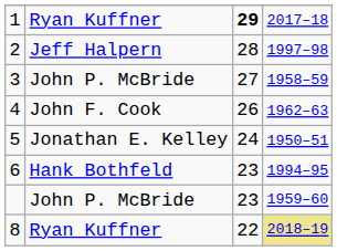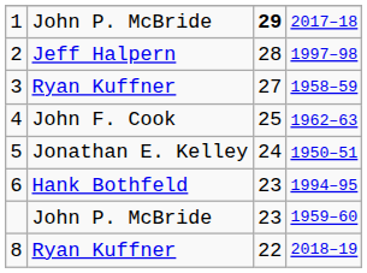 <table class="wikitable">
 <tr>
 </tr>
 <tr>
 <td>1</td>
-<td><a href='#'>Ryan Kuffner</a></td>
+<td>John P. McBride</td>
 <td><strong>29</strong></td>
 <td style="font-size:80%;"><a href='#'>2017–18</a></td>
 </tr>
 <tr>
 <td>2</td>
 <td><a href='#'>Jeff Halpern</a></td>
 <td>28</td>
 <td style="font-size:80%;"><a href='#'>1997–98</a></td>
 </tr>
 <tr>
 <td>3</td>
-<td>John P. McBride</td>
+<td><a href='#'>Ryan Kuffner</a></td>
 <td>27</td>
 <td style="font-size:80%;"><a href='#'>1958–59</a></td>
 </tr>
 <tr>
 <td>4</td>
 <td>John F. Cook</td>
-<td>26</td>
+<td>25</td>
 <td style="font-size:80%;"><a href='#'>1962–63</a></td>
 </tr>
 <tr>
 <td>5</td>
 <td>Jonathan E. Kelley</td>
 <td>24</td>
 <td style="font-size:80%;"><a href='#'>1950–51</a></td>
 </tr>
 <tr>
 <td>6</td>
 <td><a href='#'>Hank Bothfeld</a></td>
 <td>23</td>
 <td style="font-size:80%;"><a href='#'>1994–95</a></td>
 </tr>
 <tr>
 <td></td>
 <td>John P. McBride</td>
 <td>23</td>
 <td style="font-size:80%;"><a href='#'>1959–60</a></td>
 </tr>
 <tr>
 <td>8</td>
 <td><a href='#'>Ryan Kuffner</a></td>
 <td>22</td>
-<td style="background: khaki; font-size:80%;"><a href='#'>2018–19</a></td>
+<td style="font-size:80%;"><a href='#'>2018–19</a></td>
 </tr>
 </table>
